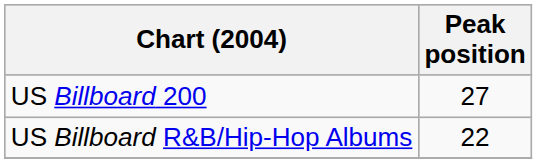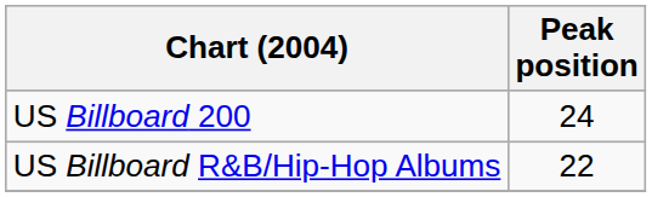 <table class="wikitable">
 <tr>
 <th>Chart (2004)</th>
 <th>Peak<br>position</th>
 </tr>
 <tr>
 <td>US <a href='#'><em>Billboard</em> 200</a></td>
-<td align="center">27</td>
+<td align="center">24</td>
 </tr>
 <tr>
 <td>US <em>Billboard</em> <a href='#'>R&B/Hip-Hop Albums</a></td>
 <td align="center">22</td>
 </tr>
 <tr>
 </tr>
 </table>
